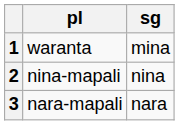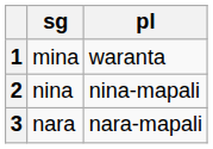 <table class=wikitable>
 <tr>
 <th></th>
+<th>sg</th>
 <th>pl</th>
-<th>sg</th>
 </tr>
 <tr>
 <th>1</th>
+<td>mina</td>
 <td>waranta</td>
-<td>mina</td>
 </tr>
 <tr>
 <th>2</th>
+<td>nina</td>
 <td>nina-mapali</td>
-<td>nina</td>
 </tr>
 <tr>
 <th>3</th>
+<td>nara</td>
 <td>nara-mapali</td>
-<td>nara</td>
 </tr>
 </table>
